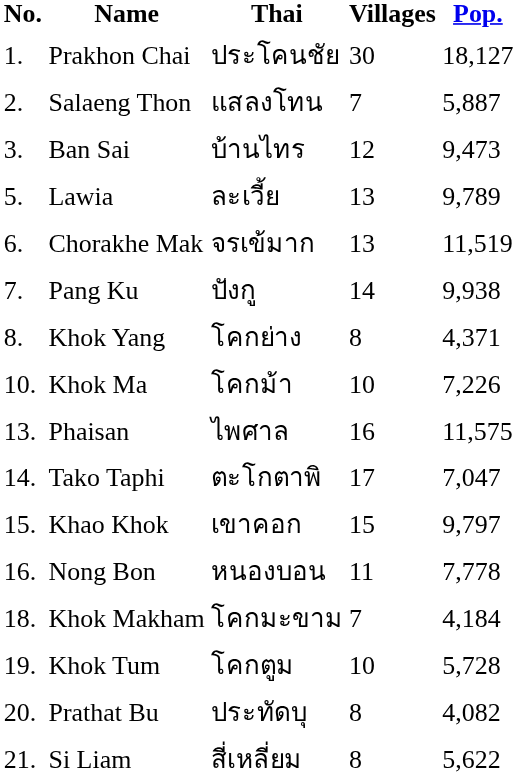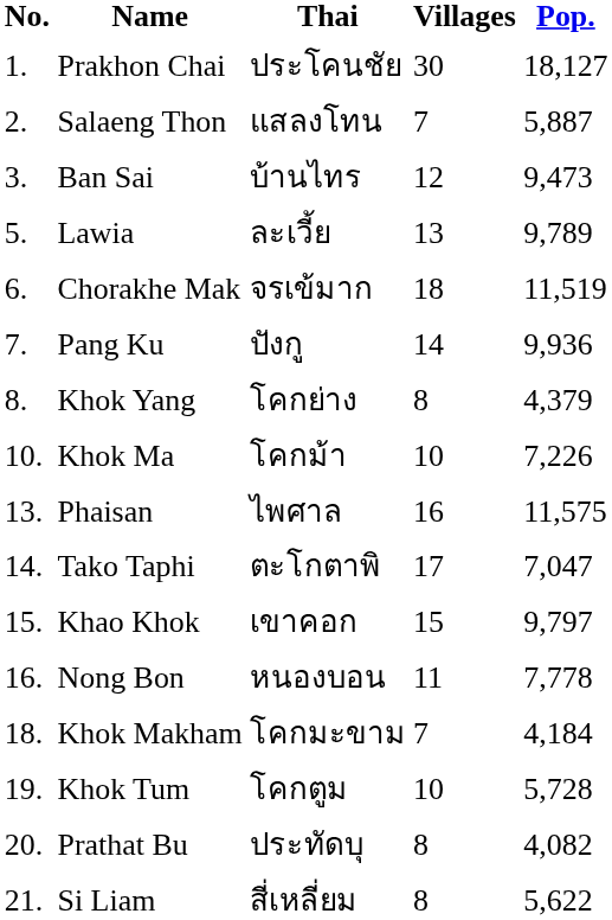 <table>
 <tr>
 <th>No.</th>
 <th>Name</th>
 <th>Thai</th>
 <th>Villages</th>
 <th><a href='#'>Pop.</a></th>
 </tr>
 <tr>
 <td>1.</td>
 <td>Prakhon Chai</td>
 <td>ประโคนชัย</td>
 <td>30</td>
 <td>18,127</td>
 <td></td>
 </tr>
 <tr>
 <td>2.</td>
 <td>Salaeng Thon</td>
 <td>แสลงโทน</td>
 <td>7</td>
 <td>5,887</td>
 <td></td>
 </tr>
 <tr>
 <td>3.</td>
 <td>Ban Sai</td>
 <td>บ้านไทร</td>
 <td>12</td>
 <td>9,473</td>
 <td></td>
 </tr>
 <tr>
 <td>5.</td>
 <td>Lawia</td>
 <td>ละเวี้ย</td>
 <td>13</td>
 <td>9,789</td>
 <td></td>
 </tr>
 <tr>
 <td>6.</td>
 <td>Chorakhe Mak</td>
 <td>จรเข้มาก</td>
-<td>13</td>
+<td>18</td>
 <td>11,519</td>
 <td></td>
 </tr>
 <tr>
 <td>7.</td>
 <td>Pang Ku</td>
 <td>ปังกู</td>
 <td>14</td>
-<td>9,938</td>
+<td>9,936</td>
 <td></td>
 </tr>
 <tr>
 <td>8.</td>
 <td>Khok Yang</td>
 <td>โคกย่าง</td>
 <td>8</td>
-<td>4,371</td>
+<td>4,379</td>
 <td></td>
 </tr>
 <tr>
 <td>10.</td>
 <td>Khok Ma</td>
 <td>โคกม้า</td>
 <td>10</td>
 <td>7,226</td>
 <td></td>
 </tr>
 <tr>
 <td>13.</td>
 <td>Phaisan</td>
 <td>ไพศาล</td>
 <td>16</td>
 <td>11,575</td>
 <td></td>
 </tr>
 <tr>
 <td>14.</td>
 <td>Tako Taphi</td>
 <td>ตะโกตาพิ</td>
 <td>17</td>
 <td>7,047</td>
 <td></td>
 </tr>
 <tr>
 <td>15.</td>
 <td>Khao Khok</td>
 <td>เขาคอก</td>
 <td>15</td>
 <td>9,797</td>
 <td></td>
 </tr>
 <tr>
 <td>16.</td>
 <td>Nong Bon</td>
 <td>หนองบอน</td>
 <td>11</td>
 <td>7,778</td>
 <td></td>
 </tr>
 <tr>
 <td>18.</td>
 <td>Khok Makham</td>
 <td>โคกมะขาม</td>
 <td>7</td>
 <td>4,184</td>
 <td></td>
 </tr>
 <tr>
 <td>19.</td>
 <td>Khok Tum</td>
 <td>โคกตูม</td>
 <td>10</td>
 <td>5,728</td>
 <td></td>
 </tr>
 <tr>
 <td>20.</td>
 <td>Prathat Bu</td>
 <td>ประทัดบุ</td>
 <td>8</td>
 <td>4,082</td>
 <td></td>
 </tr>
 <tr>
 <td>21.</td>
 <td>Si Liam</td>
 <td>สี่เหลี่ยม</td>
 <td>8</td>
 <td>5,622</td>
 <td></td>
 </tr>
 </table>
